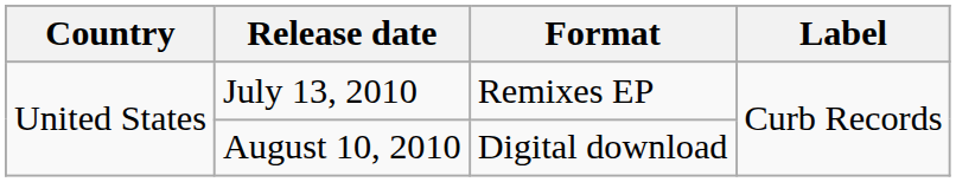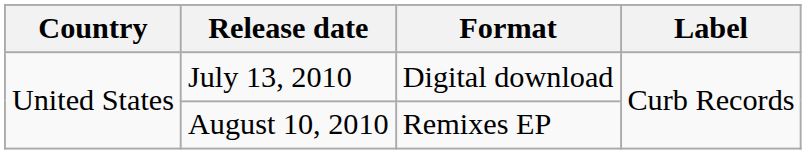 <table class="wikitable">
 <tr>
 <th>Country</th>
 <th>Release date</th>
 <th>Format</th>
 <th>Label</th>
 </tr>
 <tr>
 <td rowspan=2>United States</td>
 <td>July 13, 2010</td>
-<td>Remixes EP</td>
+<td>Digital download</td>
 <td rowspan=2>Curb Records<br></td>
 </tr>
 <tr>
 <td>August 10, 2010</td>
-<td>Digital download</td>
+<td>Remixes EP</td>
 </tr>
 </table>
